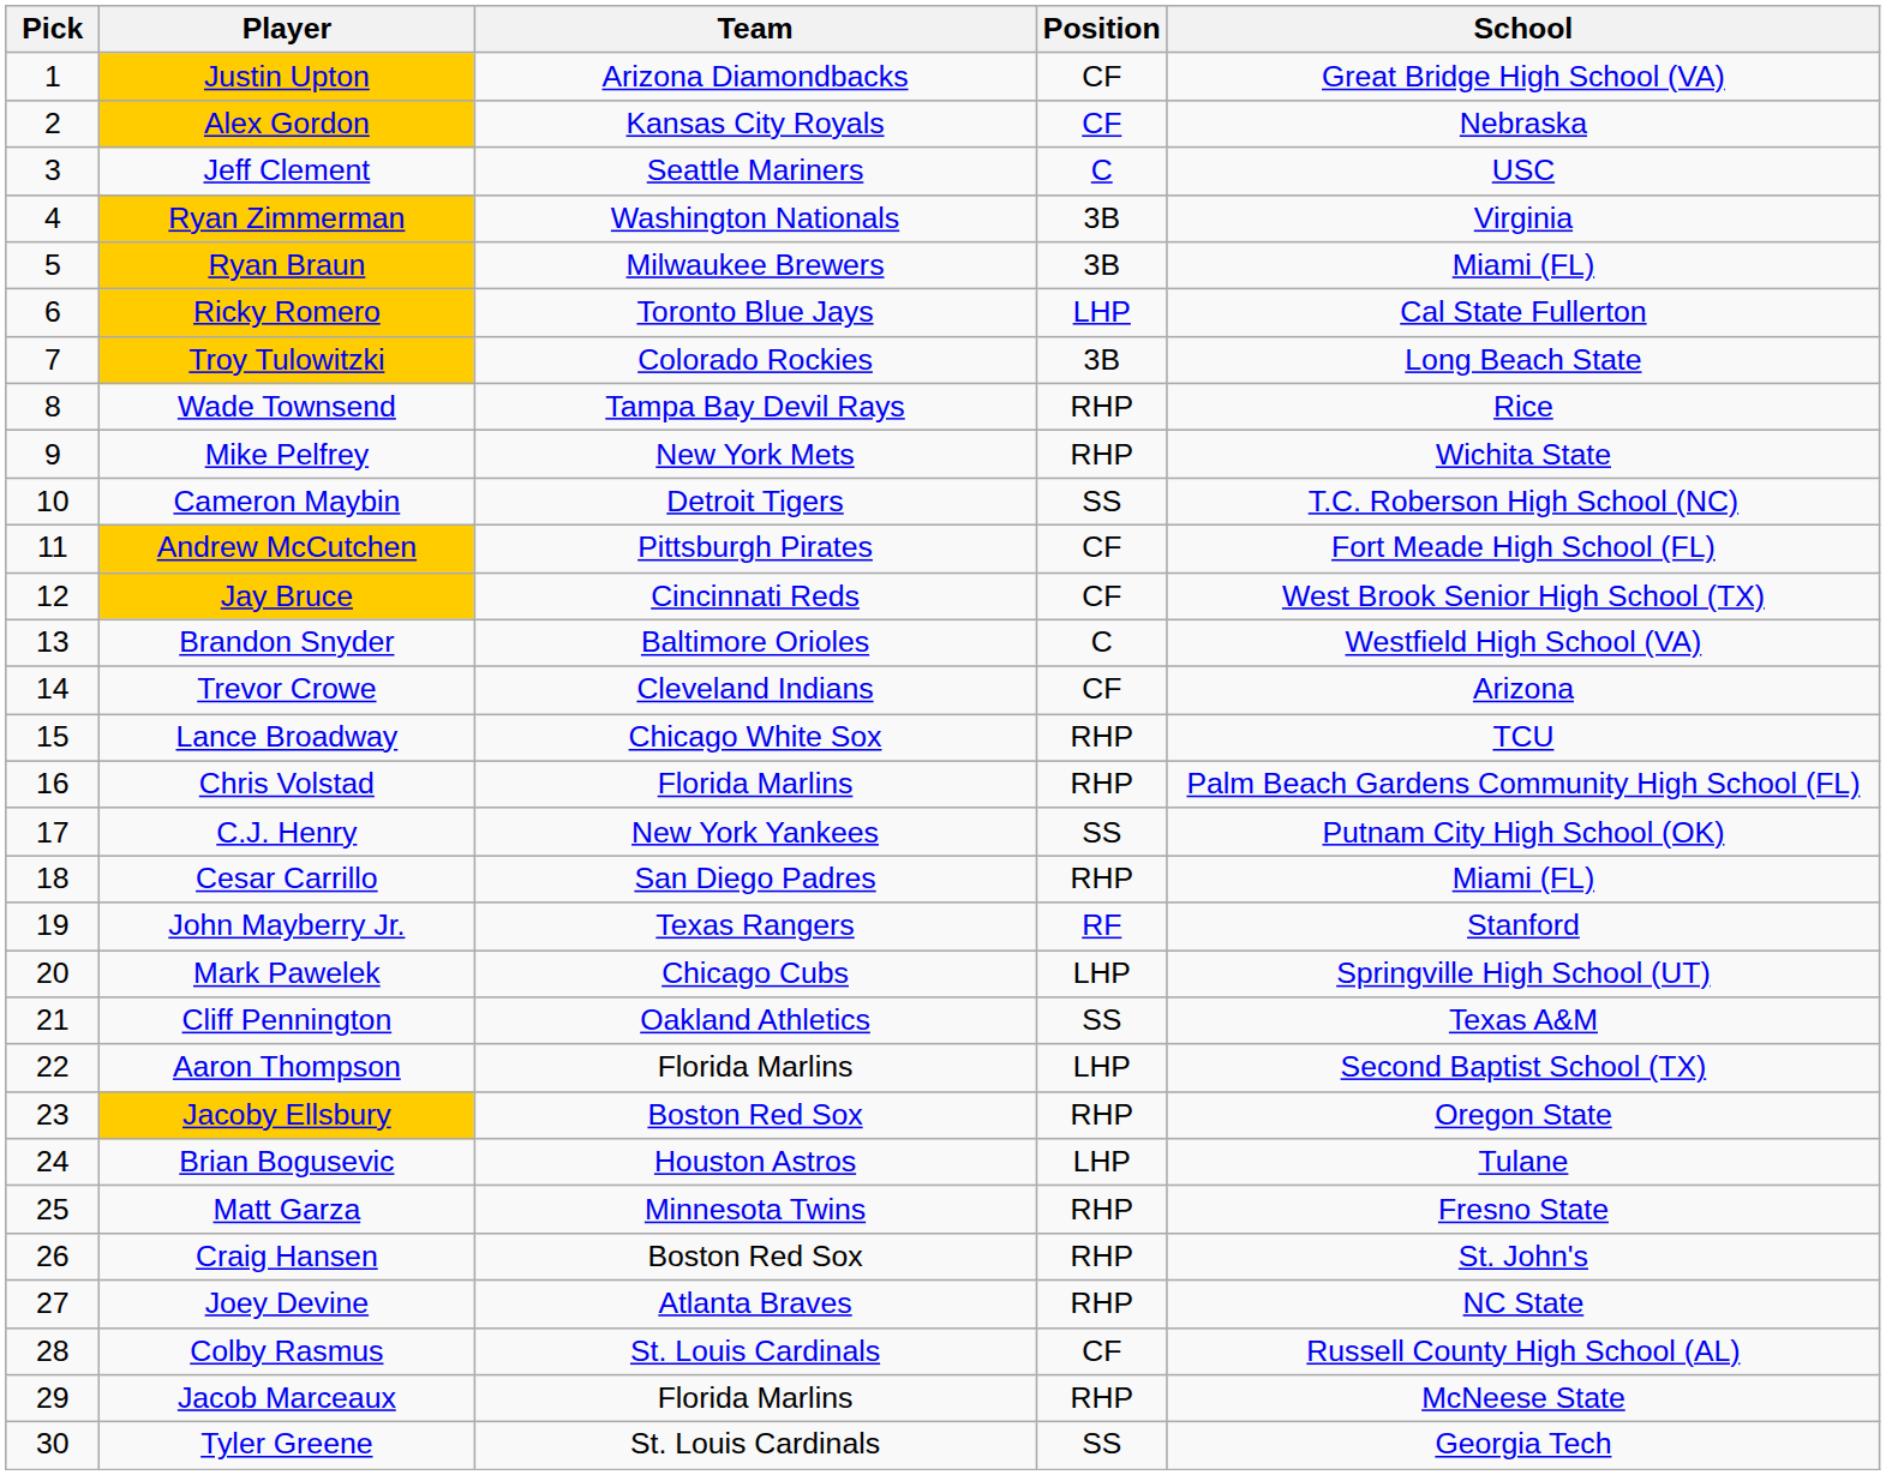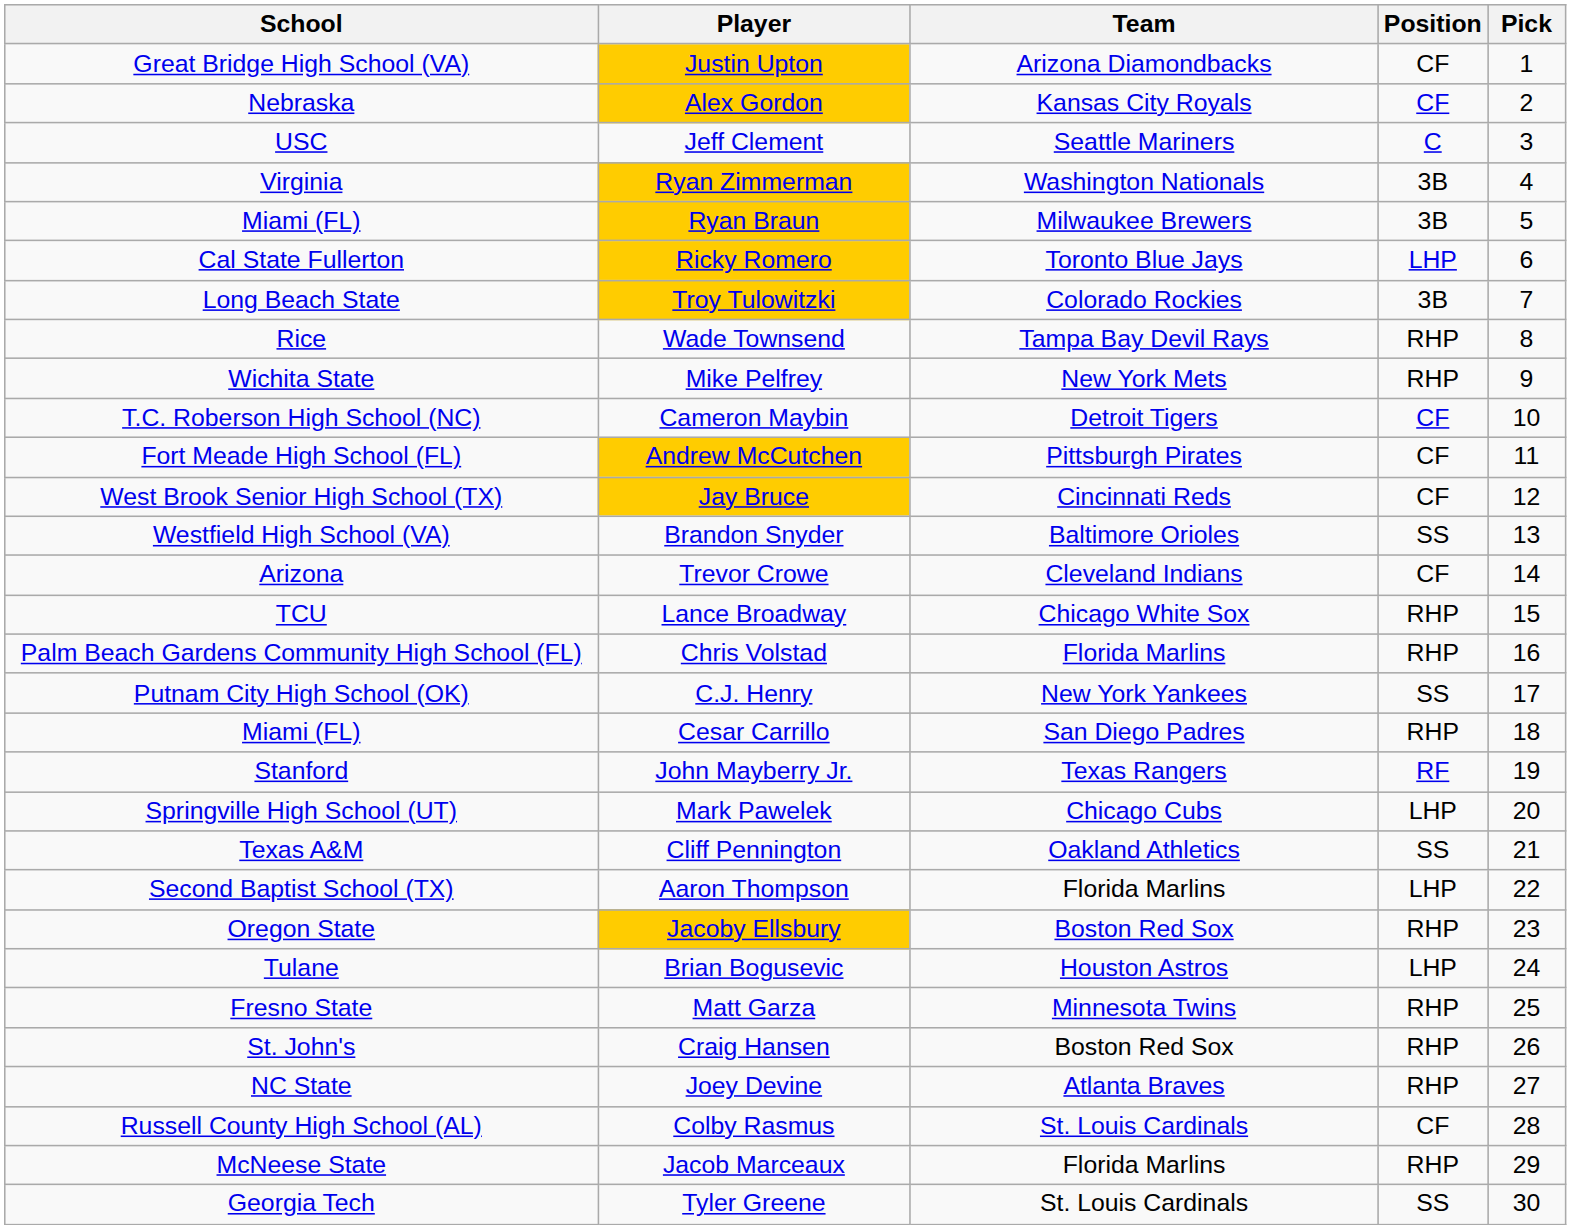 <table class="wikitable" style="text-align:center">
 <tr>
-<th width="5%">Pick</th>
+<th width="38%">School</th>
 <th width="20%">Player</th>
 <th width="30%">Team</th>
 <th width="7%">Position</th>
-<th width="38%">School</th>
+<th width="5%">Pick</th>
 </tr>
 <tr>
-<td>1</td>
+<td><a href='#'>Great Bridge High School (VA)</a></td>
 <td bgcolor="#FFCC00"><a href='#'>Justin Upton</a></td>
 <td><a href='#'>Arizona Diamondbacks</a></td>
 <td>CF</td>
-<td><a href='#'>Great Bridge High School (VA)</a></td>
+<td>1</td>
 </tr>
 <tr>
-<td>2</td>
+<td><a href='#'>Nebraska</a></td>
 <td bgcolor="#FFCC00"><a href='#'>Alex Gordon</a></td>
 <td><a href='#'>Kansas City Royals</a></td>
 <td><a href='#'>CF</a></td>
-<td><a href='#'>Nebraska</a></td>
+<td>2</td>
 </tr>
 <tr>
-<td>3</td>
+<td><a href='#'>USC</a></td>
 <td><a href='#'>Jeff Clement</a></td>
 <td><a href='#'>Seattle Mariners</a></td>
 <td><a href='#'>C</a></td>
-<td><a href='#'>USC</a></td>
+<td>3</td>
 </tr>
 <tr>
-<td>4</td>
+<td><a href='#'>Virginia</a></td>
 <td bgcolor="#FFCC00"><a href='#'>Ryan Zimmerman</a></td>
 <td><a href='#'>Washington Nationals</a></td>
 <td>3B</td>
-<td><a href='#'>Virginia</a></td>
+<td>4</td>
 </tr>
 <tr>
-<td>5</td>
+<td><a href='#'>Miami (FL)</a></td>
 <td bgcolor="#FFCC00"><a href='#'>Ryan Braun</a></td>
 <td><a href='#'>Milwaukee Brewers</a></td>
 <td>3B</td>
-<td><a href='#'>Miami (FL)</a></td>
+<td>5</td>
 </tr>
 <tr>
-<td>6</td>
+<td><a href='#'>Cal State Fullerton</a></td>
 <td bgcolor="#FFCC00"><a href='#'>Ricky Romero</a></td>
 <td><a href='#'>Toronto Blue Jays</a></td>
 <td><a href='#'>LHP</a></td>
-<td><a href='#'>Cal State Fullerton</a></td>
+<td>6</td>
 </tr>
 <tr>
-<td>7</td>
+<td><a href='#'>Long Beach State</a></td>
 <td bgcolor="#FFCC00"><a href='#'>Troy Tulowitzki</a></td>
 <td><a href='#'>Colorado Rockies</a></td>
 <td>3B</td>
-<td><a href='#'>Long Beach State</a></td>
+<td>7</td>
 </tr>
 <tr>
-<td>8</td>
+<td><a href='#'>Rice</a></td>
 <td><a href='#'>Wade Townsend</a></td>
 <td><a href='#'>Tampa Bay Devil Rays</a></td>
 <td>RHP</td>
-<td><a href='#'>Rice</a></td>
+<td>8</td>
 </tr>
 <tr>
-<td>9</td>
+<td><a href='#'>Wichita State</a></td>
 <td><a href='#'>Mike Pelfrey</a></td>
 <td><a href='#'>New York Mets</a></td>
 <td>RHP</td>
-<td><a href='#'>Wichita State</a></td>
+<td>9</td>
 </tr>
 <tr>
-<td>10</td>
+<td><a href='#'>T.C. Roberson High School (NC)</a></td>
 <td><a href='#'>Cameron Maybin</a></td>
 <td><a href='#'>Detroit Tigers</a></td>
-<td>SS</td>
-<td><a href='#'>T.C. Roberson High School (NC)</a></td>
+<td><a href='#'>CF</a></td>
+<td>10</td>
 </tr>
 <tr>
-<td>11</td>
+<td><a href='#'>Fort Meade High School (FL)</a></td>
 <td bgcolor="#FFCC00"><a href='#'>Andrew McCutchen</a></td>
 <td><a href='#'>Pittsburgh Pirates</a></td>
 <td>CF</td>
-<td><a href='#'>Fort Meade High School (FL)</a></td>
+<td>11</td>
 </tr>
 <tr>
-<td>12</td>
+<td><a href='#'>West Brook Senior High School (TX)</a></td>
 <td bgcolor="#FFCC00"><a href='#'>Jay Bruce</a></td>
 <td><a href='#'>Cincinnati Reds</a></td>
 <td>CF</td>
-<td><a href='#'>West Brook Senior High School (TX)</a></td>
+<td>12</td>
 </tr>
 <tr>
-<td>13</td>
+<td><a href='#'>Westfield High School (VA)</a></td>
 <td><a href='#'>Brandon Snyder</a></td>
 <td><a href='#'>Baltimore Orioles</a></td>
-<td>C</td>
-<td><a href='#'>Westfield High School (VA)</a></td>
+<td>SS</td>
+<td>13</td>
 </tr>
 <tr>
-<td>14</td>
+<td><a href='#'>Arizona</a></td>
 <td><a href='#'>Trevor Crowe</a></td>
 <td><a href='#'>Cleveland Indians</a></td>
 <td>CF</td>
-<td><a href='#'>Arizona</a></td>
+<td>14</td>
 </tr>
 <tr>
-<td>15</td>
+<td><a href='#'>TCU</a></td>
 <td><a href='#'>Lance Broadway</a></td>
 <td><a href='#'>Chicago White Sox</a></td>
 <td>RHP</td>
-<td><a href='#'>TCU</a></td>
+<td>15</td>
 </tr>
 <tr>
-<td>16</td>
+<td><a href='#'>Palm Beach Gardens Community High School (FL)</a></td>
 <td><a href='#'>Chris Volstad</a></td>
 <td><a href='#'>Florida Marlins</a></td>
 <td>RHP</td>
-<td><a href='#'>Palm Beach Gardens Community High School (FL)</a></td>
+<td>16</td>
 </tr>
 <tr>
-<td>17</td>
+<td><a href='#'>Putnam City High School (OK)</a></td>
 <td><a href='#'>C.J. Henry</a></td>
 <td><a href='#'>New York Yankees</a></td>
 <td>SS</td>
-<td><a href='#'>Putnam City High School (OK)</a></td>
+<td>17</td>
 </tr>
 <tr>
-<td>18</td>
+<td><a href='#'>Miami (FL)</a></td>
 <td><a href='#'>Cesar Carrillo</a></td>
 <td><a href='#'>San Diego Padres</a></td>
 <td>RHP</td>
-<td><a href='#'>Miami (FL)</a></td>
+<td>18</td>
 </tr>
 <tr>
-<td>19</td>
+<td><a href='#'>Stanford</a></td>
 <td><a href='#'>John Mayberry Jr.</a></td>
 <td><a href='#'>Texas Rangers</a></td>
 <td><a href='#'>RF</a></td>
-<td><a href='#'>Stanford</a></td>
+<td>19</td>
 </tr>
 <tr>
-<td>20</td>
+<td><a href='#'>Springville High School (UT)</a></td>
 <td><a href='#'>Mark Pawelek</a></td>
 <td><a href='#'>Chicago Cubs</a></td>
 <td>LHP</td>
-<td><a href='#'>Springville High School (UT)</a></td>
+<td>20</td>
 </tr>
 <tr>
-<td>21</td>
+<td><a href='#'>Texas A&M</a></td>
 <td><a href='#'>Cliff Pennington</a></td>
 <td><a href='#'>Oakland Athletics</a></td>
 <td>SS</td>
-<td><a href='#'>Texas A&M</a></td>
+<td>21</td>
 </tr>
 <tr>
-<td>22</td>
+<td><a href='#'>Second Baptist School (TX)</a></td>
 <td><a href='#'>Aaron Thompson</a></td>
 <td>Florida Marlins</td>
 <td>LHP</td>
-<td><a href='#'>Second Baptist School (TX)</a></td>
+<td>22</td>
 </tr>
 <tr>
-<td>23</td>
+<td><a href='#'>Oregon State</a></td>
 <td bgcolor="#FFCC00"><a href='#'>Jacoby Ellsbury</a></td>
 <td><a href='#'>Boston Red Sox</a></td>
 <td>RHP</td>
-<td><a href='#'>Oregon State</a></td>
+<td>23</td>
 </tr>
 <tr>
-<td>24</td>
+<td><a href='#'>Tulane</a></td>
 <td><a href='#'>Brian Bogusevic</a></td>
 <td><a href='#'>Houston Astros</a></td>
 <td>LHP</td>
-<td><a href='#'>Tulane</a></td>
+<td>24</td>
 </tr>
 <tr>
-<td>25</td>
+<td><a href='#'>Fresno State</a></td>
 <td><a href='#'>Matt Garza</a></td>
 <td><a href='#'>Minnesota Twins</a></td>
 <td>RHP</td>
-<td><a href='#'>Fresno State</a></td>
+<td>25</td>
 </tr>
 <tr>
-<td>26</td>
+<td><a href='#'>St. John's</a></td>
 <td><a href='#'>Craig Hansen</a></td>
 <td>Boston Red Sox</td>
 <td>RHP</td>
-<td><a href='#'>St. John's</a></td>
+<td>26</td>
 </tr>
 <tr>
-<td>27</td>
+<td><a href='#'>NC State</a></td>
 <td><a href='#'>Joey Devine</a></td>
 <td><a href='#'>Atlanta Braves</a></td>
 <td>RHP</td>
-<td><a href='#'>NC State</a></td>
+<td>27</td>
 </tr>
 <tr>
-<td>28</td>
+<td><a href='#'>Russell County High School (AL)</a></td>
 <td><a href='#'>Colby Rasmus</a></td>
 <td><a href='#'>St. Louis Cardinals</a></td>
 <td>CF</td>
-<td><a href='#'>Russell County High School (AL)</a></td>
+<td>28</td>
 </tr>
 <tr>
-<td>29</td>
+<td><a href='#'>McNeese State</a></td>
 <td><a href='#'>Jacob Marceaux</a></td>
 <td>Florida Marlins</td>
 <td>RHP</td>
-<td><a href='#'>McNeese State</a></td>
+<td>29</td>
 </tr>
 <tr>
-<td>30</td>
+<td><a href='#'>Georgia Tech</a></td>
 <td><a href='#'>Tyler Greene</a></td>
 <td>St. Louis Cardinals</td>
 <td>SS</td>
-<td><a href='#'>Georgia Tech</a></td>
+<td>30</td>
 </tr>
 </table>
